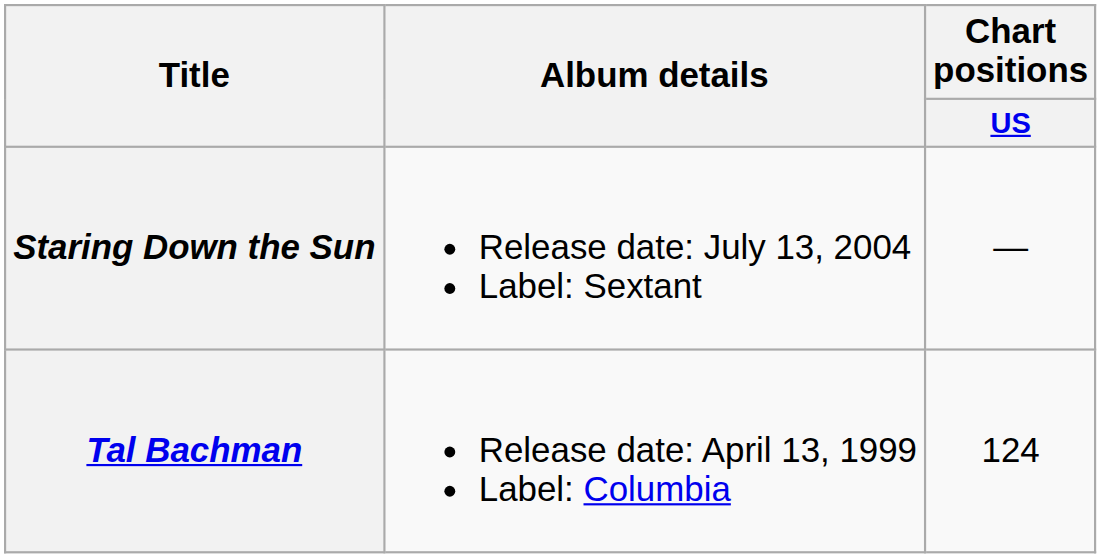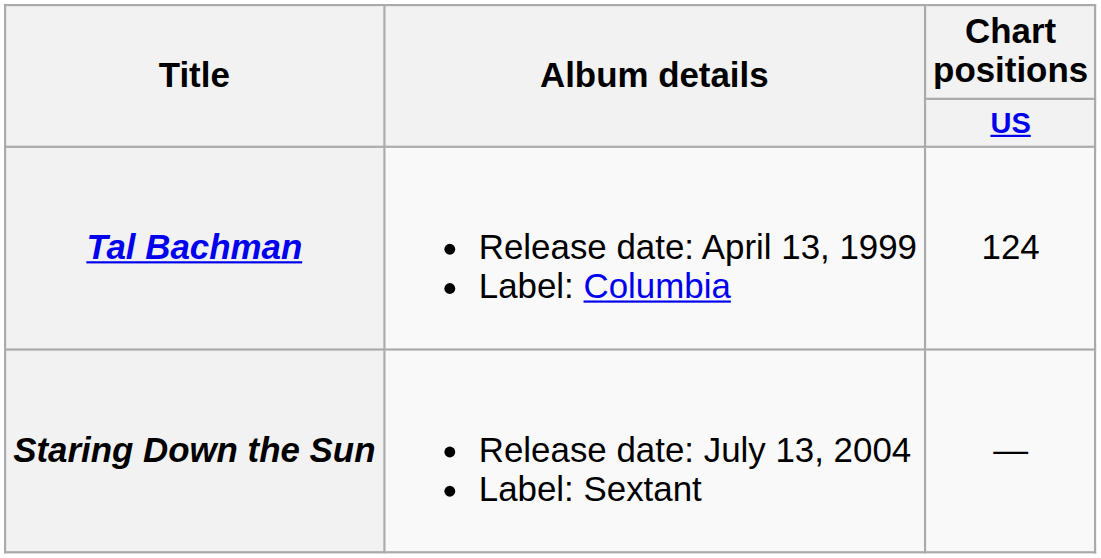 <table class="wikitable plainrowheaders">
 <tr>
 <th rowspan="2">Title</th>
 <th rowspan="2">Album details</th>
 <th colspan="1">Chart positions</th>
 </tr>
 <tr style="font-size:smaller;">
 <th style="width:65px;"><a href='#'>US</a><br></th>
 </tr>
 <tr>
+<th scope="row"><em><a href='#'>Tal Bachman</a></em></th>
+<td><br><ul><li>Release date: April 13, 1999</li><li>Label: <a href='#'>Columbia</a></li></ul></td>
+<td style="text-align:center;">124</td>
+</tr>
+<tr>
 <th scope="row"><em>Staring Down the Sun</em></th>
 <td><br><ul><li>Release date: July 13, 2004</li><li>Label: Sextant</li></ul></td>
 <td style="text-align:center;">—</td>
 </tr>
-<tr>
-<th scope="row"><em><a href='#'>Tal Bachman</a></em></th>
-<td><br><ul><li>Release date: April 13, 1999</li><li>Label: <a href='#'>Columbia</a></li></ul></td>
-<td style="text-align:center;">124</td>
-</tr>
 </table>
